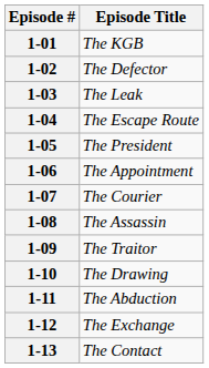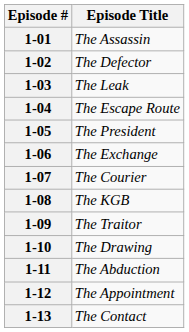 <table class="wikitable">
 <tr>
 <th>Episode #</th>
 <th>Episode Title</th>
 </tr>
 <tr>
 <th align="center">1-01</th>
-<td><em>The KGB</em></td>
+<td><em>The Assassin</em></td>
 </tr>
 <tr>
 <th align="center">1-02</th>
 <td><em>The Defector</em></td>
 </tr>
 <tr>
 <th align="center">1-03</th>
 <td><em>The Leak</em></td>
 </tr>
 <tr>
 <th align="center">1-04</th>
 <td><em>The Escape Route</em></td>
 </tr>
 <tr>
 <th align="center">1-05</th>
 <td><em>The President</em></td>
 </tr>
 <tr>
 <th align="center">1-06</th>
-<td><em>The Appointment</em></td>
+<td><em>The Exchange</em></td>
 </tr>
 <tr>
 <th align="center">1-07</th>
 <td><em>The Courier</em></td>
 </tr>
 <tr>
 <th align="center">1-08</th>
-<td><em>The Assassin</em></td>
+<td><em>The KGB</em></td>
 </tr>
 <tr>
 <th align="center">1-09</th>
 <td><em>The Traitor</em></td>
 </tr>
 <tr>
 <th align="center">1-10</th>
 <td><em>The Drawing</em></td>
 </tr>
 <tr>
 <th align="center">1-11</th>
 <td><em>The Abduction</em></td>
 </tr>
 <tr>
 <th align="center">1-12</th>
-<td><em>The Exchange</em></td>
+<td><em>The Appointment</em></td>
 </tr>
 <tr>
 <th align="center">1-13</th>
 <td><em>The Contact</em></td>
 </tr>
 </table>
